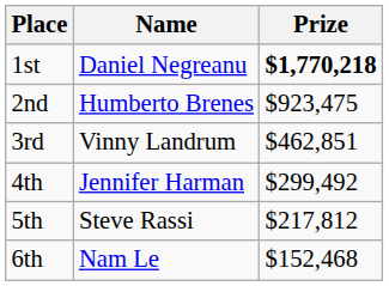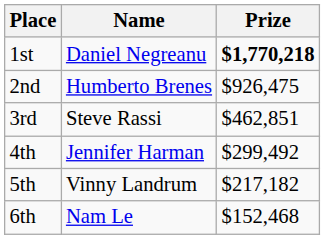 <table class="wikitable">
 <tr>
 <th>Place</th>
 <th>Name</th>
 <th>Prize</th>
 </tr>
 <tr>
 <td>1st</td>
 <td> <a href='#'>Daniel Negreanu</a></td>
 <td><strong>$1,770,218</strong></td>
 </tr>
 <tr>
 <td>2nd</td>
 <td> <a href='#'>Humberto Brenes</a></td>
-<td>$923,475</td>
+<td>$926,475</td>
 </tr>
 <tr>
 <td>3rd</td>
-<td> Vinny Landrum</td>
+<td> Steve Rassi</td>
 <td>$462,851</td>
 </tr>
 <tr>
 <td>4th</td>
 <td> <a href='#'>Jennifer Harman</a></td>
 <td>$299,492</td>
 </tr>
 <tr>
 <td>5th</td>
-<td> Steve Rassi</td>
-<td>$217,812</td>
+<td> Vinny Landrum</td>
+<td>$217,182</td>
 </tr>
 <tr>
 <td>6th</td>
 <td> <a href='#'>Nam Le</a></td>
 <td>$152,468</td>
 </tr>
 </table>
